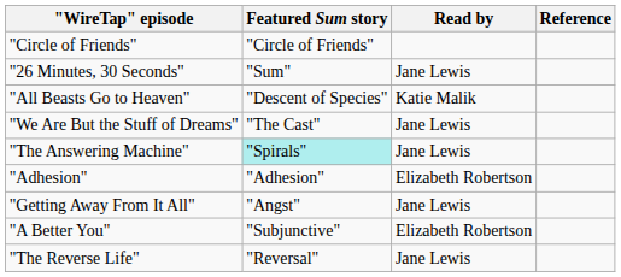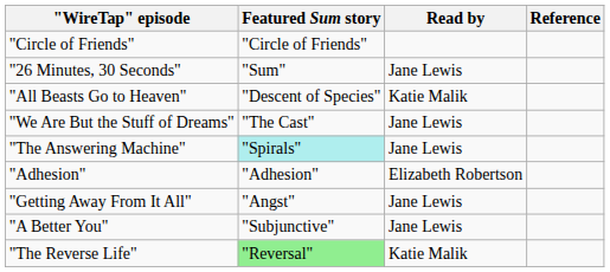 <table class="wikitable sortable">
 <tr>
 <th>"WireTap" episode</th>
 <th>Featured <em>Sum</em> story</th>
 <th>Read by</th>
 <th>Reference</th>
 </tr>
 <tr>
 <td>"Circle of Friends"</td>
 <td>"Circle of Friends"</td>
 <td></td>
 <td></td>
 </tr>
 <tr>
 <td>"26 Minutes, 30 Seconds"</td>
 <td>"Sum"</td>
 <td>Jane Lewis</td>
 <td></td>
 </tr>
 <tr>
 <td>"All Beasts Go to Heaven"</td>
 <td>"Descent of Species"</td>
 <td>Katie Malik</td>
 <td></td>
 </tr>
 <tr>
 <td>"We Are But the Stuff of Dreams"</td>
 <td>"The Cast"</td>
 <td>Jane Lewis</td>
 <td></td>
 </tr>
 <tr>
 <td>"The Answering Machine"</td>
 <td style="background: paleturquoise;">"Spirals"</td>
 <td>Jane Lewis</td>
 <td></td>
 </tr>
 <tr>
 <td>"Adhesion"</td>
 <td>"Adhesion"</td>
 <td>Elizabeth Robertson</td>
 <td></td>
 </tr>
 <tr>
 <td>"Getting Away From It All"</td>
 <td>"Angst"</td>
 <td>Jane Lewis</td>
 <td></td>
 </tr>
 <tr>
 <td>"A Better You"</td>
 <td>"Subjunctive"</td>
-<td>Elizabeth Robertson</td>
+<td>Jane Lewis</td>
 <td></td>
 </tr>
 <tr>
 <td>"The Reverse Life"</td>
-<td>"Reversal"</td>
-<td>Jane Lewis</td>
+<td style="background: lightgreen;">"Reversal"</td>
+<td>Katie Malik</td>
 <td></td>
 </tr>
 </table>
